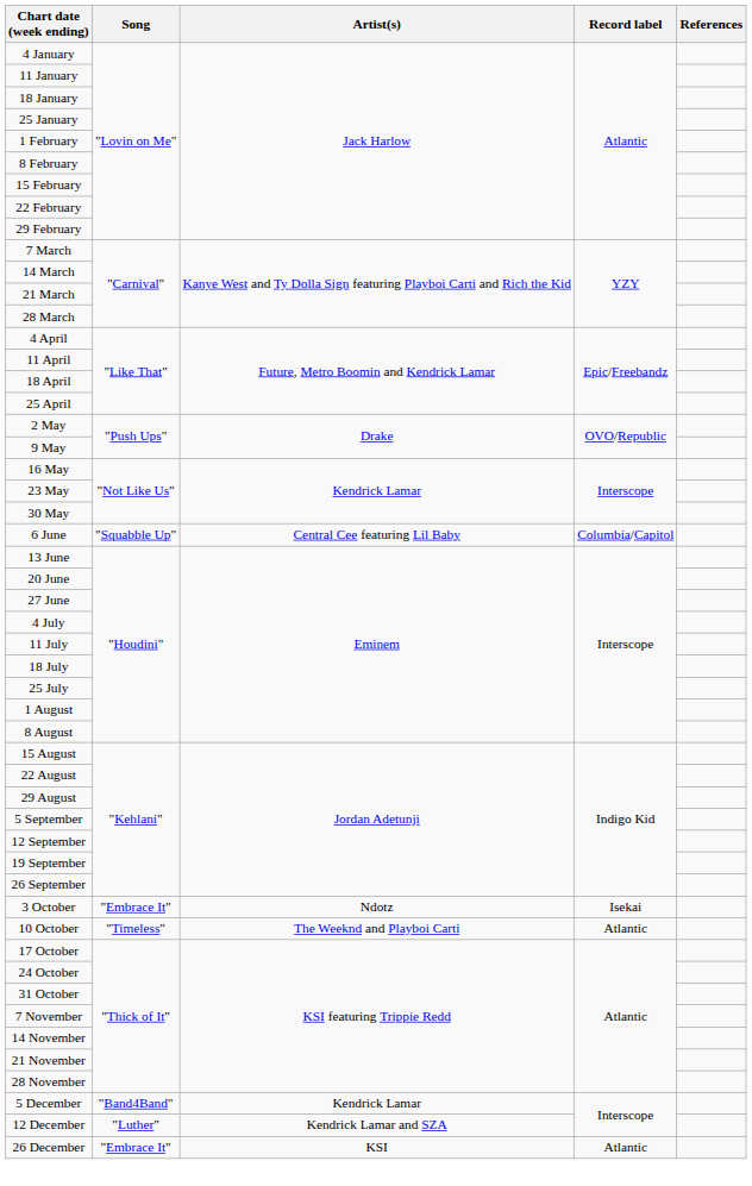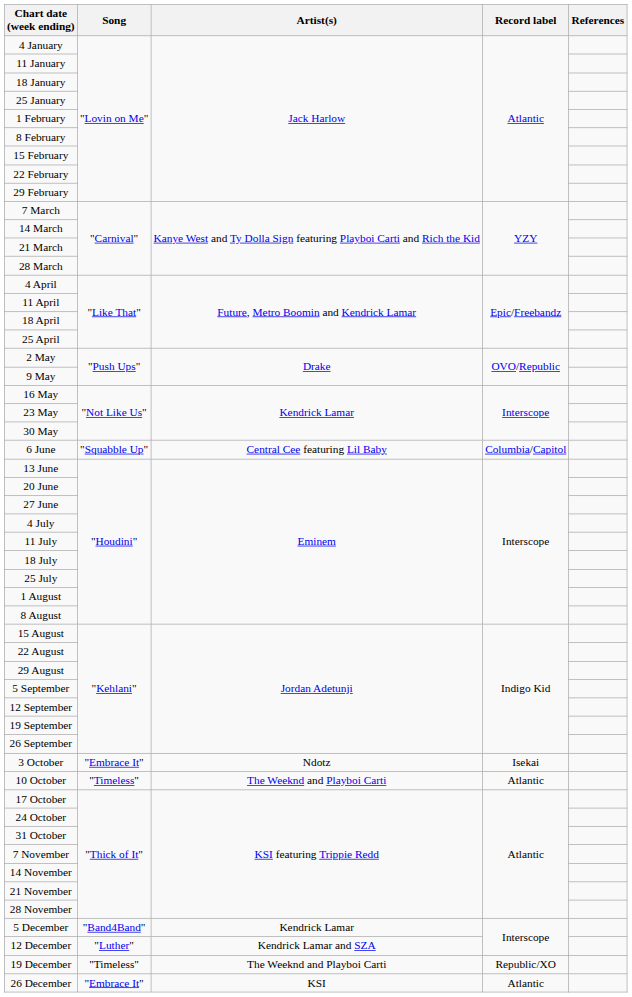 <table class="wikitable" style="font-size:97%; text-align:center;">
 <tr>
 <th>Chart date<br>(week ending)</th>
 <th>Song</th>
 <th>Artist(s)</th>
 <th>Record label</th>
 <th>References</th>
 </tr>
 <tr>
 <td>4 January</td>
 <td rowspan=9>"<a href='#'>Lovin on Me</a>"</td>
 <td rowspan=9><a href='#'>Jack Harlow</a></td>
 <td rowspan=9><a href='#'>Atlantic</a></td>
 <td></td>
 </tr>
 <tr>
 <td>11 January</td>
 <td></td>
 </tr>
 <tr>
 <td>18 January</td>
 <td></td>
 </tr>
 <tr>
 <td>25 January</td>
 <td></td>
 </tr>
 <tr>
 <td>1 February</td>
 <td></td>
 </tr>
 <tr>
 <td>8 February</td>
 <td></td>
 </tr>
 <tr>
 <td>15 February</td>
 <td></td>
 </tr>
 <tr>
 <td>22 February</td>
 <td></td>
 </tr>
 <tr>
 <td>29 February</td>
 <td></td>
 </tr>
 <tr>
 <td>7 March</td>
 <td rowspan=4>"<a href='#'>Carnival</a>"</td>
 <td rowspan=4><a href='#'>Kanye West</a> and <a href='#'>Ty Dolla Sign</a> featuring <a href='#'>Playboi Carti</a> and <a href='#'>Rich the Kid</a></td>
 <td rowspan=4><a href='#'>YZY</a></td>
 <td></td>
 </tr>
 <tr>
 <td>14 March</td>
 <td></td>
 </tr>
 <tr>
 <td>21 March</td>
 <td></td>
 </tr>
 <tr>
 <td>28 March</td>
 <td></td>
 </tr>
 <tr>
 <td>4 April</td>
 <td rowspan=4>"<a href='#'>Like That</a>"</td>
 <td rowspan=4><a href='#'>Future</a>, <a href='#'>Metro Boomin</a> and <a href='#'>Kendrick Lamar</a></td>
 <td rowspan=4><a href='#'>Epic</a>/<a href='#'>Freebandz</a></td>
 <td></td>
 </tr>
 <tr>
 <td>11 April</td>
 <td></td>
 </tr>
 <tr>
 <td>18 April</td>
 <td></td>
 </tr>
 <tr>
 <td>25 April</td>
 <td></td>
 </tr>
 <tr>
 <td>2 May</td>
 <td rowspan=2>"<a href='#'>Push Ups</a>"</td>
 <td rowspan=2><a href='#'>Drake</a></td>
 <td rowspan=2><a href='#'>OVO</a>/<a href='#'>Republic</a></td>
 <td></td>
 </tr>
 <tr>
 <td>9 May</td>
 <td></td>
 </tr>
 <tr>
 <td>16 May</td>
 <td rowspan=3>"<a href='#'>Not Like Us</a>"</td>
 <td rowspan=3><a href='#'>Kendrick Lamar</a></td>
 <td rowspan=3><a href='#'>Interscope</a></td>
 <td></td>
 </tr>
 <tr>
 <td>23 May</td>
 <td></td>
 </tr>
 <tr>
 <td>30 May</td>
 <td></td>
 </tr>
 <tr>
 <td>6 June</td>
 <td>"<a href='#'>Squabble Up</a>"</td>
 <td><a href='#'>Central Cee</a> featuring <a href='#'>Lil Baby</a></td>
 <td><a href='#'>Columbia</a>/<a href='#'>Capitol</a></td>
 <td></td>
 </tr>
 <tr>
 <td>13 June </td>
 <td rowspan=9>"<a href='#'>Houdini</a>"</td>
 <td rowspan=9><a href='#'>Eminem</a></td>
 <td rowspan=9>Interscope</td>
 <td></td>
 </tr>
 <tr>
 <td>20 June </td>
 <td></td>
 </tr>
 <tr>
 <td>27 June</td>
 <td></td>
 </tr>
 <tr>
 <td>4 July</td>
 <td></td>
 </tr>
 <tr>
 <td>11 July</td>
 <td></td>
 </tr>
 <tr>
 <td>18 July</td>
 <td></td>
 </tr>
 <tr>
 <td>25 July </td>
 <td></td>
 </tr>
 <tr>
 <td>1 August</td>
 <td></td>
 </tr>
 <tr>
 <td>8 August </td>
 <td></td>
 </tr>
 <tr>
 <td>15 August</td>
 <td rowspan=7>"<a href='#'>Kehlani</a>"</td>
 <td rowspan=7><a href='#'>Jordan Adetunji</a></td>
 <td rowspan=7>Indigo Kid</td>
 <td></td>
 </tr>
 <tr>
 <td>22 August</td>
 <td></td>
 </tr>
 <tr>
 <td>29 August</td>
 <td></td>
 </tr>
 <tr>
 <td>5 September</td>
 <td></td>
 </tr>
 <tr>
 <td>12 September</td>
 <td></td>
 </tr>
 <tr>
 <td>19 September</td>
 <td></td>
 </tr>
 <tr>
 <td>26 September</td>
 <td></td>
 </tr>
 <tr>
 <td>3 October</td>
 <td>"<a href='#'>Embrace It</a>"</td>
 <td>Ndotz</td>
 <td>Isekai</td>
 <td></td>
 </tr>
 <tr>
 <td>10 October</td>
 <td>"<a href='#'>Timeless</a>"</td>
 <td><a href='#'>The Weeknd</a> and <a href='#'>Playboi Carti</a></td>
 <td>Atlantic</td>
 <td></td>
 </tr>
 <tr>
 <td>17 October</td>
 <td rowspan=7>"<a href='#'>Thick of It</a>"</td>
 <td rowspan=7><a href='#'>KSI</a> featuring <a href='#'>Trippie Redd</a></td>
 <td rowspan=7>Atlantic</td>
 <td></td>
 </tr>
 <tr>
 <td>24 October</td>
 <td></td>
 </tr>
 <tr>
 <td>31 October</td>
 <td></td>
 </tr>
 <tr>
 <td>7 November</td>
 <td></td>
 </tr>
 <tr>
 <td>14 November</td>
 <td></td>
 </tr>
 <tr>
 <td>21 November</td>
 <td></td>
 </tr>
 <tr>
 <td>28 November</td>
 <td></td>
 </tr>
 <tr>
 <td>5 December </td>
 <td>"<a href='#'>Band4Band</a>"</td>
 <td>Kendrick Lamar</td>
 <td rowspan=2>Interscope</td>
 <td></td>
 </tr>
 <tr>
 <td>12 December</td>
 <td>"<a href='#'>Luther</a>"</td>
 <td>Kendrick Lamar and <a href='#'>SZA</a></td>
 <td></td>
 </tr>
 <tr>
+<td>19 December</td>
+<td>"Timeless"</td>
+<td>The Weeknd and Playboi Carti</td>
+<td>Republic/XO</td>
+<td></td>
+</tr>
+<tr>
 <td>26 December</td>
 <td>"<a href='#'>Embrace It</a>"</td>
 <td>KSI</td>
 <td>Atlantic</td>
 <td></td>
 </tr>
 </table>
